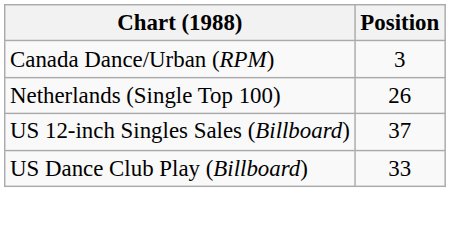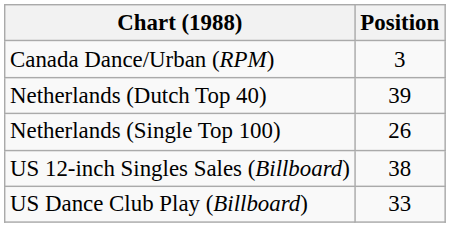 <table class="wikitable sortable">
 <tr>
 <th>Chart (1988)</th>
 <th>Position</th>
 </tr>
 <tr>
 <td>Canada Dance/Urban (<em>RPM</em>)</td>
 <td align="center">3</td>
 </tr>
 <tr>
+<td>Netherlands (Dutch Top 40)</td>
+<td align="center">39</td>
+</tr>
+<tr>
 <td>Netherlands (Single Top 100)</td>
 <td align="center">26</td>
 </tr>
 <tr>
 <td>US 12-inch Singles Sales (<em>Billboard</em>)</td>
-<td align="center">37</td>
+<td align="center">38</td>
 </tr>
 <tr>
 <td>US Dance Club Play (<em>Billboard</em>)</td>
 <td align="center">33</td>
 </tr>
 </table>
